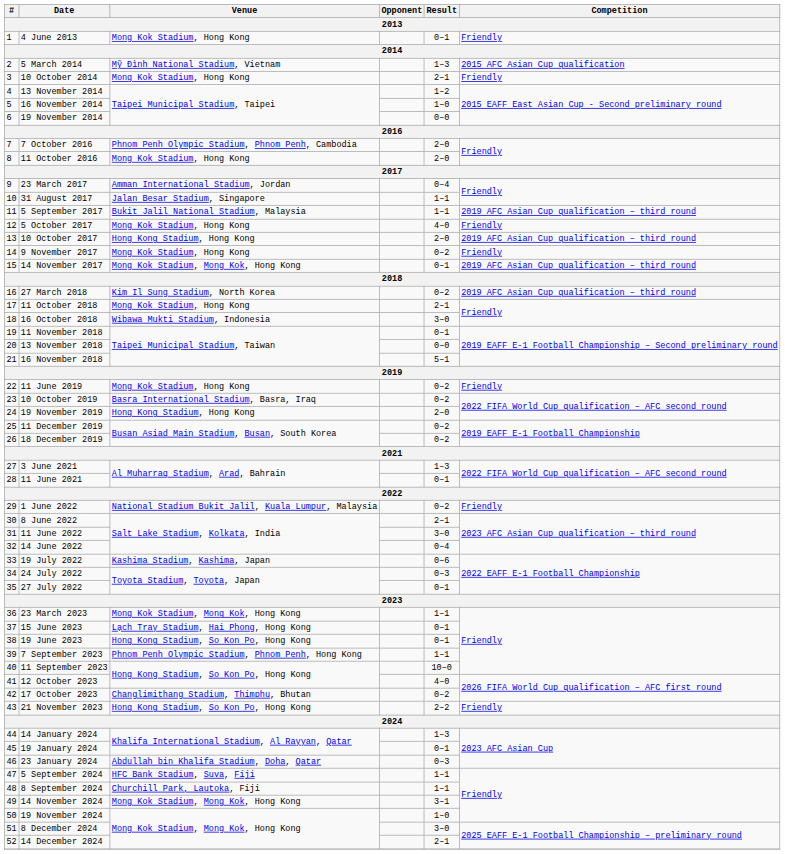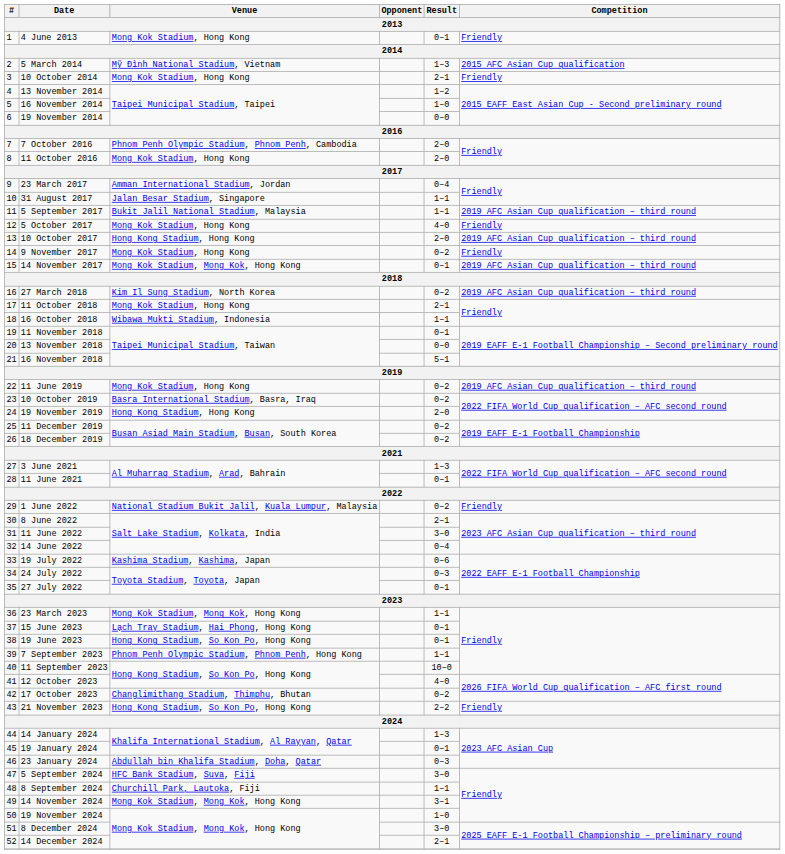 <table class="wikitable collapsible collapsed" style="font-size:85%; text-align: left;">
 <tr bgcolor="#CCCCCC" align="center">
 <th>#</th>
 <th>Date</th>
 <th>Venue</th>
 <th>Opponent</th>
 <th>Result</th>
 <th>Competition</th>
 </tr>
 <tr>
 <th colspan="6">2013</th>
 </tr>
 <tr>
 <td>1</td>
 <td>4 June 2013</td>
 <td><a href='#'>Mong Kok Stadium</a>, Hong Kong</td>
 <td></td>
 <td align=center>0–1</td>
 <td><a href='#'>Friendly</a></td>
 </tr>
 <tr>
 <th colspan="6">2014</th>
 </tr>
 <tr>
 <td>2</td>
 <td>5 March 2014</td>
 <td><a href='#'>Mỹ Đình National Stadium</a>, Vietnam</td>
 <td></td>
 <td align=center>1–3</td>
 <td><a href='#'>2015 AFC Asian Cup qualification</a></td>
 </tr>
 <tr>
 <td>3</td>
 <td>10 October 2014</td>
 <td><a href='#'>Mong Kok Stadium</a>, Hong Kong</td>
 <td></td>
 <td align=center>2–1</td>
 <td><a href='#'>Friendly</a></td>
 </tr>
 <tr>
 <td>4</td>
 <td>13 November 2014</td>
 <td rowspan="3"><a href='#'>Taipei Municipal Stadium</a>, Taipei</td>
 <td></td>
 <td align=center>1–2</td>
 <td rowspan="3"><a href='#'>2015 EAFF East Asian Cup - Second preliminary round</a></td>
 </tr>
 <tr>
 <td>5</td>
 <td>16 November 2014</td>
 <td></td>
 <td align=center>1–0</td>
 </tr>
 <tr>
 <td>6</td>
 <td>19 November 2014</td>
 <td></td>
 <td align=center>0–0</td>
 </tr>
 <tr>
 <th colspan="6">2016</th>
 </tr>
 <tr>
 <td>7</td>
 <td>7 October 2016</td>
 <td><a href='#'>Phnom Penh Olympic Stadium</a>, <a href='#'>Phnom Penh</a>, Cambodia</td>
 <td></td>
 <td align=center>2–0</td>
 <td rowspan="2"><a href='#'>Friendly</a></td>
 </tr>
 <tr>
 <td>8</td>
 <td>11 October 2016</td>
 <td><a href='#'>Mong Kok Stadium</a>, Hong Kong</td>
 <td></td>
 <td align=center>2–0</td>
 </tr>
 <tr>
 <th colspan="6">2017</th>
 </tr>
 <tr>
 <td>9</td>
 <td>23 March 2017</td>
 <td><a href='#'>Amman International Stadium</a>, Jordan</td>
 <td></td>
 <td align=center>0–4</td>
 <td rowspan="2"><a href='#'>Friendly</a></td>
 </tr>
 <tr>
 <td>10</td>
 <td>31 August 2017</td>
 <td><a href='#'>Jalan Besar Stadium</a>, Singapore</td>
 <td></td>
 <td align=center>1–1</td>
 </tr>
 <tr>
 <td>11</td>
 <td>5 September 2017</td>
 <td><a href='#'>Bukit Jalil National Stadium</a>, Malaysia</td>
 <td></td>
 <td align=center>1–1</td>
 <td><a href='#'>2019 AFC Asian Cup qualification – third round</a></td>
 </tr>
 <tr>
 <td>12</td>
 <td>5 October 2017</td>
 <td><a href='#'>Mong Kok Stadium</a>, Hong Kong</td>
 <td></td>
 <td align=center>4–0</td>
 <td><a href='#'>Friendly</a></td>
 </tr>
 <tr>
 <td>13</td>
 <td>10 October 2017</td>
 <td><a href='#'>Hong Kong Stadium</a>, Hong Kong</td>
 <td></td>
 <td align=center>2–0</td>
 <td><a href='#'>2019 AFC Asian Cup qualification – third round</a></td>
 </tr>
 <tr>
 <td>14</td>
 <td>9 November 2017</td>
 <td><a href='#'>Mong Kok Stadium</a>, Hong Kong</td>
 <td></td>
 <td align=center>0–2</td>
 <td><a href='#'>Friendly</a></td>
 </tr>
 <tr>
 <td>15</td>
 <td>14 November 2017</td>
 <td><a href='#'>Mong Kok Stadium</a>, <a href='#'>Mong Kok</a>, Hong Kong</td>
 <td></td>
 <td align=center>0–1</td>
 <td><a href='#'>2019 AFC Asian Cup qualification – third round</a></td>
 </tr>
 <tr>
 <th colspan="6">2018</th>
 </tr>
 <tr>
 <td>16</td>
 <td>27 March 2018</td>
 <td><a href='#'>Kim Il Sung Stadium</a>, North Korea</td>
 <td></td>
 <td align=center>0–2</td>
 <td><a href='#'>2019 AFC Asian Cup qualification – third round</a></td>
 </tr>
 <tr>
 <td>17</td>
 <td>11 October 2018</td>
 <td><a href='#'>Mong Kok Stadium</a>, Hong Kong</td>
 <td></td>
 <td align=center>2–1</td>
 <td rowspan="2"><a href='#'>Friendly</a></td>
 </tr>
 <tr>
 <td>18</td>
 <td>16 October 2018</td>
 <td><a href='#'>Wibawa Mukti Stadium</a>, Indonesia</td>
 <td></td>
-<td align="center">3–0</td>
+<td align=center>1–1</td>
 </tr>
 <tr>
 <td>19</td>
 <td>11 November 2018</td>
 <td rowspan="3"><a href='#'>Taipei Municipal Stadium</a>, Taiwan</td>
 <td></td>
 <td align=center>0–1</td>
 <td rowspan="3"><a href='#'>2019 EAFF E-1 Football Championship – Second preliminary round</a></td>
 </tr>
 <tr>
 <td>20</td>
 <td>13 November 2018</td>
 <td></td>
 <td align=center>0–0</td>
 </tr>
 <tr>
 <td>21</td>
 <td>16 November 2018</td>
 <td></td>
 <td align=center>5–1</td>
 </tr>
 <tr>
 <th colspan="6">2019</th>
 </tr>
 <tr>
 <td>22</td>
 <td>11 June 2019</td>
 <td><a href='#'>Mong Kok Stadium</a>, Hong Kong</td>
 <td></td>
 <td align=center>0–2</td>
-<td><a href='#'>Friendly</a></td>
+<td><a href='#'>2019 AFC Asian Cup qualification – third round</a></td>
 </tr>
 <tr>
 <td>23</td>
 <td>10 October 2019</td>
 <td><a href='#'>Basra International Stadium</a>, Basra, Iraq</td>
 <td></td>
 <td align=center>0–2</td>
 <td rowspan="2"><a href='#'>2022 FIFA World Cup qualification – AFC second round</a></td>
 </tr>
 <tr>
 <td>24</td>
 <td>19 November 2019</td>
 <td><a href='#'>Hong Kong Stadium</a>, Hong Kong</td>
 <td></td>
 <td align=center>2–0</td>
 </tr>
 <tr>
 <td>25</td>
 <td>11 December 2019</td>
 <td rowspan="2"><a href='#'>Busan Asiad Main Stadium</a>, <a href='#'>Busan</a>, South Korea</td>
 <td></td>
 <td align=center>0–2</td>
 <td rowspan="2"><a href='#'>2019 EAFF E-1 Football Championship</a></td>
 </tr>
 <tr>
 <td>26</td>
 <td>18 December 2019</td>
 <td></td>
 <td align=center>0–2</td>
 </tr>
 <tr>
 <th colspan="6">2021</th>
 </tr>
 <tr>
 <td>27</td>
 <td>3 June 2021</td>
 <td rowspan="2"><a href='#'>Al Muharraq Stadium</a>, <a href='#'>Arad</a>, Bahrain</td>
 <td></td>
 <td align=center>1–3</td>
 <td rowspan="2"><a href='#'>2022 FIFA World Cup qualification – AFC second round</a></td>
 </tr>
 <tr>
 <td>28</td>
 <td>11 June 2021</td>
 <td></td>
 <td align=center>0–1</td>
 </tr>
 <tr>
 <th colspan="6">2022</th>
 </tr>
 <tr>
 <td>29</td>
 <td>1 June 2022</td>
 <td><a href='#'>National Stadium Bukit Jalil</a>, <a href='#'>Kuala Lumpur</a>, Malaysia</td>
 <td></td>
 <td align=center>0–2</td>
 <td><a href='#'>Friendly</a></td>
 </tr>
 <tr>
 <td>30</td>
 <td>8 June 2022</td>
 <td rowspan="3"><a href='#'>Salt Lake Stadium</a>, <a href='#'>Kolkata</a>, India</td>
 <td></td>
 <td align=center>2–1</td>
 <td rowspan="3"><a href='#'>2023 AFC Asian Cup qualification – third round</a></td>
 </tr>
 <tr>
 <td>31</td>
 <td>11 June 2022</td>
 <td></td>
 <td align=center>3–0</td>
 </tr>
 <tr>
 <td>32</td>
 <td>14 June 2022</td>
 <td></td>
 <td align=center>0–4</td>
 </tr>
 <tr>
 <td>33</td>
 <td>19 July 2022</td>
 <td><a href='#'>Kashima Stadium</a>, <a href='#'>Kashima</a>, Japan</td>
 <td></td>
 <td align=center>0–6</td>
 <td rowspan="3"><a href='#'>2022 EAFF E-1 Football Championship</a></td>
 </tr>
 <tr>
 <td>34</td>
 <td>24 July 2022</td>
 <td rowspan="2"><a href='#'>Toyota Stadium</a>, <a href='#'>Toyota</a>, Japan</td>
 <td></td>
 <td align=center>0–3</td>
 </tr>
 <tr>
 <td>35</td>
 <td>27 July 2022</td>
 <td></td>
 <td align=center>0–1</td>
 </tr>
 <tr>
 <th colspan="6">2023</th>
 </tr>
 <tr>
 <td>36</td>
 <td>23 March 2023</td>
 <td><a href='#'>Mong Kok Stadium</a>, <a href='#'>Mong Kok</a>, Hong Kong</td>
 <td></td>
 <td align=center>1–1</td>
 <td rowspan="5"><a href='#'>Friendly</a></td>
 </tr>
 <tr>
 <td>37</td>
 <td>15 June 2023</td>
 <td><a href='#'>Lạch Tray Stadium</a>, <a href='#'>Hai Phong</a>, Hong Kong</td>
 <td></td>
 <td align=center>0–1</td>
 </tr>
 <tr>
 <td>38</td>
 <td>19 June 2023</td>
 <td><a href='#'>Hong Kong Stadium</a>, <a href='#'>So Kon Po</a>, Hong Kong</td>
 <td></td>
 <td align=center>0–1</td>
 </tr>
 <tr>
 <td>39</td>
 <td>7 September 2023</td>
 <td><a href='#'>Phnom Penh Olympic Stadium</a>, <a href='#'>Phnom Penh</a>, Hong Kong</td>
 <td></td>
 <td align=center>1–1</td>
 </tr>
 <tr>
 <td>40</td>
 <td>11 September 2023</td>
 <td rowspan="2"><a href='#'>Hong Kong Stadium</a>, <a href='#'>So Kon Po</a>, Hong Kong</td>
 <td></td>
 <td align=center>10–0</td>
 </tr>
 <tr>
 <td>41</td>
 <td>12 October 2023</td>
 <td></td>
 <td align=center>4–0</td>
 <td rowspan="2"><a href='#'>2026 FIFA World Cup qualification – AFC first round</a></td>
 </tr>
 <tr>
 <td>42</td>
 <td>17 October 2023</td>
 <td><a href='#'>Changlimithang Stadium</a>, <a href='#'>Thimphu</a>, Bhutan</td>
 <td></td>
 <td align=center>0–2</td>
 </tr>
 <tr>
 <td>43</td>
 <td>21 November 2023</td>
 <td><a href='#'>Hong Kong Stadium</a>, <a href='#'>So Kon Po</a>, Hong Kong</td>
 <td></td>
 <td align=center>2–2</td>
 <td><a href='#'>Friendly</a></td>
 </tr>
 <tr>
 <th colspan="6">2024</th>
 </tr>
 <tr>
 <td>44</td>
 <td>14 January 2024</td>
 <td rowspan="2"><a href='#'>Khalifa International Stadium</a>, <a href='#'>Al Rayyan</a>, <a href='#'>Qatar</a></td>
 <td></td>
 <td align="center">1–3</td>
 <td rowspan="3"><a href='#'>2023 AFC Asian Cup</a></td>
 </tr>
 <tr>
 <td>45</td>
 <td>19 January 2024</td>
 <td></td>
 <td align="center">0–1</td>
 </tr>
 <tr>
 <td>46</td>
 <td>23 January 2024</td>
 <td><a href='#'>Abdullah bin Khalifa Stadium</a>, <a href='#'>Doha</a>, <a href='#'>Qatar</a></td>
 <td></td>
 <td align="center">0–3</td>
 </tr>
 <tr>
 <td>47</td>
 <td>5 September 2024</td>
 <td><a href='#'>HFC Bank Stadium</a>, <a href='#'>Suva</a>, <a href='#'>Fiji</a></td>
 <td></td>
-<td align=center>1–1</td>
+<td align="center">3–0</td>
 <td rowspan=4><a href='#'>Friendly</a></td>
 </tr>
 <tr>
 <td>48</td>
 <td>8 September 2024</td>
 <td><a href='#'>Churchill Park, Lautoka</a>, Fiji</td>
 <td></td>
 <td align=center>1–1</td>
 </tr>
 <tr>
 <td>49</td>
 <td>14 November 2024</td>
 <td><a href='#'>Mong Kok Stadium</a>, <a href='#'>Mong Kok</a>, Hong Kong</td>
 <td></td>
 <td align=center>3–1</td>
 </tr>
 <tr>
 <td>50</td>
 <td>19 November 2024</td>
 <td rowspan=3><a href='#'>Mong Kok Stadium</a>, <a href='#'>Mong Kok</a>, Hong Kong</td>
 <td></td>
 <td align=center>1–0</td>
 </tr>
 <tr>
 <td>51</td>
 <td>8 December 2024</td>
 <td></td>
 <td align=center>3–0</td>
 <td rowspan=2><a href='#'>2025 EAFF E-1 Football Championship – preliminary round</a></td>
 </tr>
 <tr>
 <td>52</td>
 <td>14 December 2024</td>
 <td></td>
 <td align=center>2–1</td>
 </tr>
 <tr>
 </tr>
 </table>
